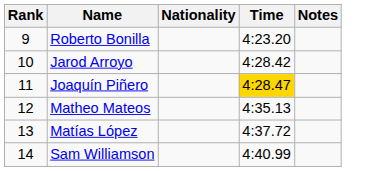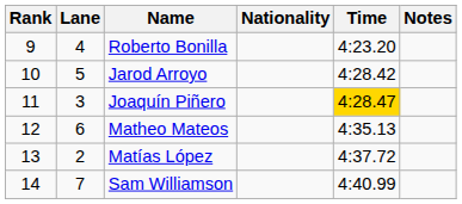 <table class="wikitable sortable" style="text-align:center">
 <tr>
 <th>Rank</th>
+<th>Lane</th>
 <th>Name</th>
 <th>Nationality</th>
 <th>Time</th>
 <th>Notes</th>
 </tr>
 <tr>
 <td>9</td>
+<td>4</td>
 <td align="left"><a href='#'>Roberto Bonilla</a></td>
 <td align="left"></td>
 <td>4:23.20</td>
 <td></td>
 </tr>
 <tr>
 <td>10</td>
+<td>5</td>
 <td align="left"><a href='#'>Jarod Arroyo</a></td>
 <td align="left"></td>
 <td>4:28.42</td>
 <td></td>
 </tr>
 <tr>
 <td>11</td>
+<td>3</td>
 <td align="left"><a href='#'>Joaquín Piñero</a></td>
 <td align="left"></td>
 <td style="background: gold;">4:28.47</td>
 <td></td>
 </tr>
 <tr>
 <td>12</td>
+<td>6</td>
 <td align="left"><a href='#'>Matheo Mateos</a></td>
 <td align="left"></td>
 <td>4:35.13</td>
 <td></td>
 </tr>
 <tr>
 <td>13</td>
+<td>2</td>
 <td align="left"><a href='#'>Matías López</a></td>
 <td align="left"></td>
 <td>4:37.72</td>
 <td></td>
 </tr>
 <tr>
 <td>14</td>
+<td>7</td>
 <td align="left"><a href='#'>Sam Williamson</a></td>
 <td align="left"></td>
 <td>4:40.99</td>
 <td></td>
 </tr>
 </table>
